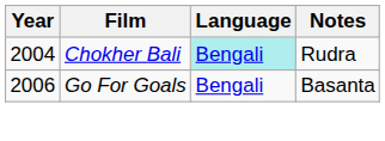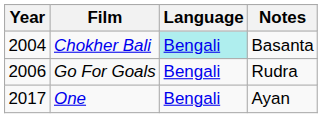 <table class="wikitable">
 <tr>
 <th>Year</th>
 <th>Film</th>
 <th>Language</th>
 <th>Notes</th>
 </tr>
 <tr>
 <td>2004</td>
 <td><em><a href='#'>Chokher Bali</a></em></td>
 <td style="background: paleturquoise;"><a href='#'>Bengali</a></td>
-<td>Rudra</td>
+<td>Basanta</td>
 </tr>
 <tr>
 <td>2006</td>
 <td><em>Go For Goals</em></td>
 <td><a href='#'>Bengali</a></td>
-<td>Basanta</td>
+<td>Rudra</td>
+</tr>
+<tr>
+<td>2017</td>
+<td><em><a href='#'>One</a></em></td>
+<td><a href='#'>Bengali</a></td>
+<td>Ayan</td>
 </tr>
 </table>
